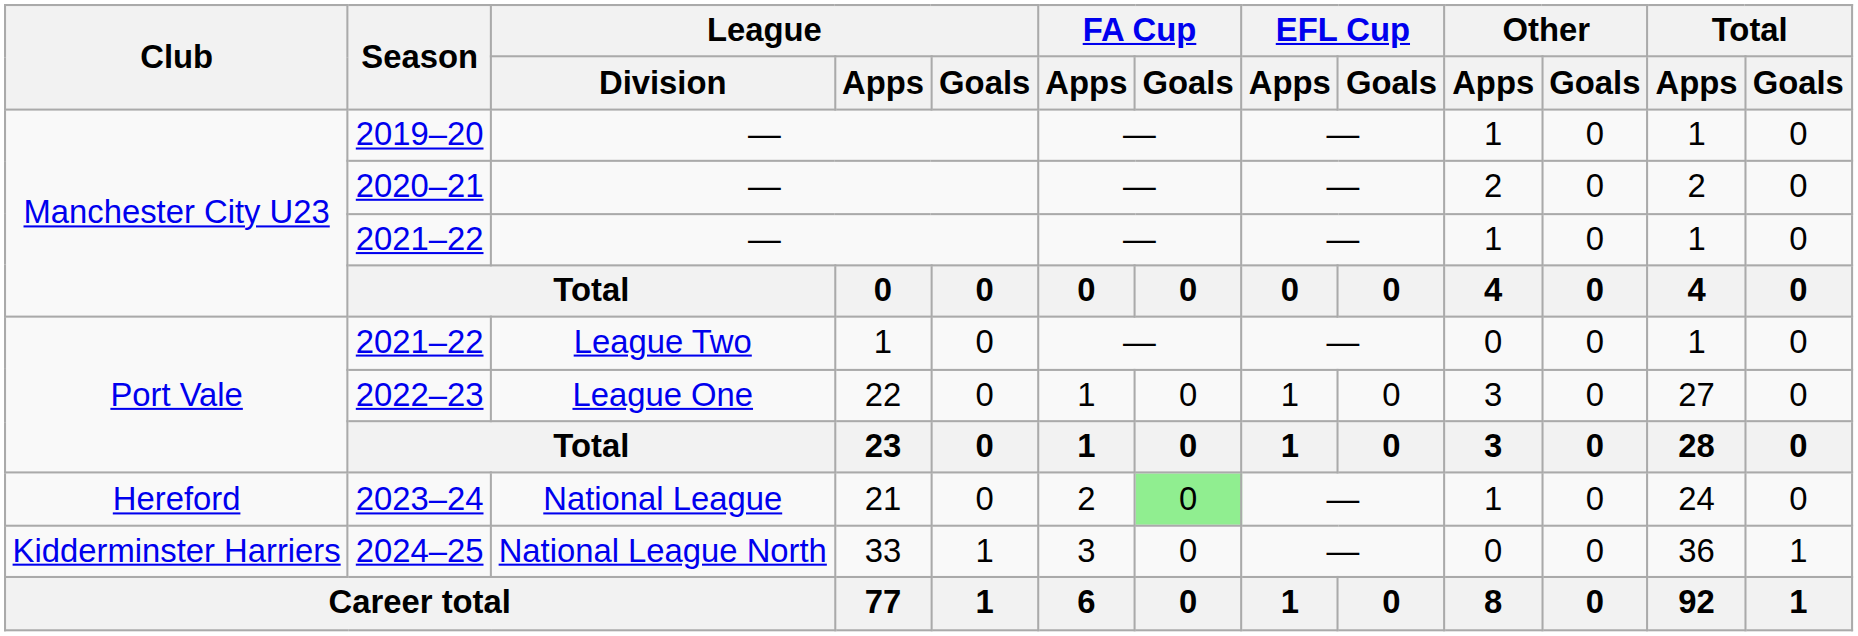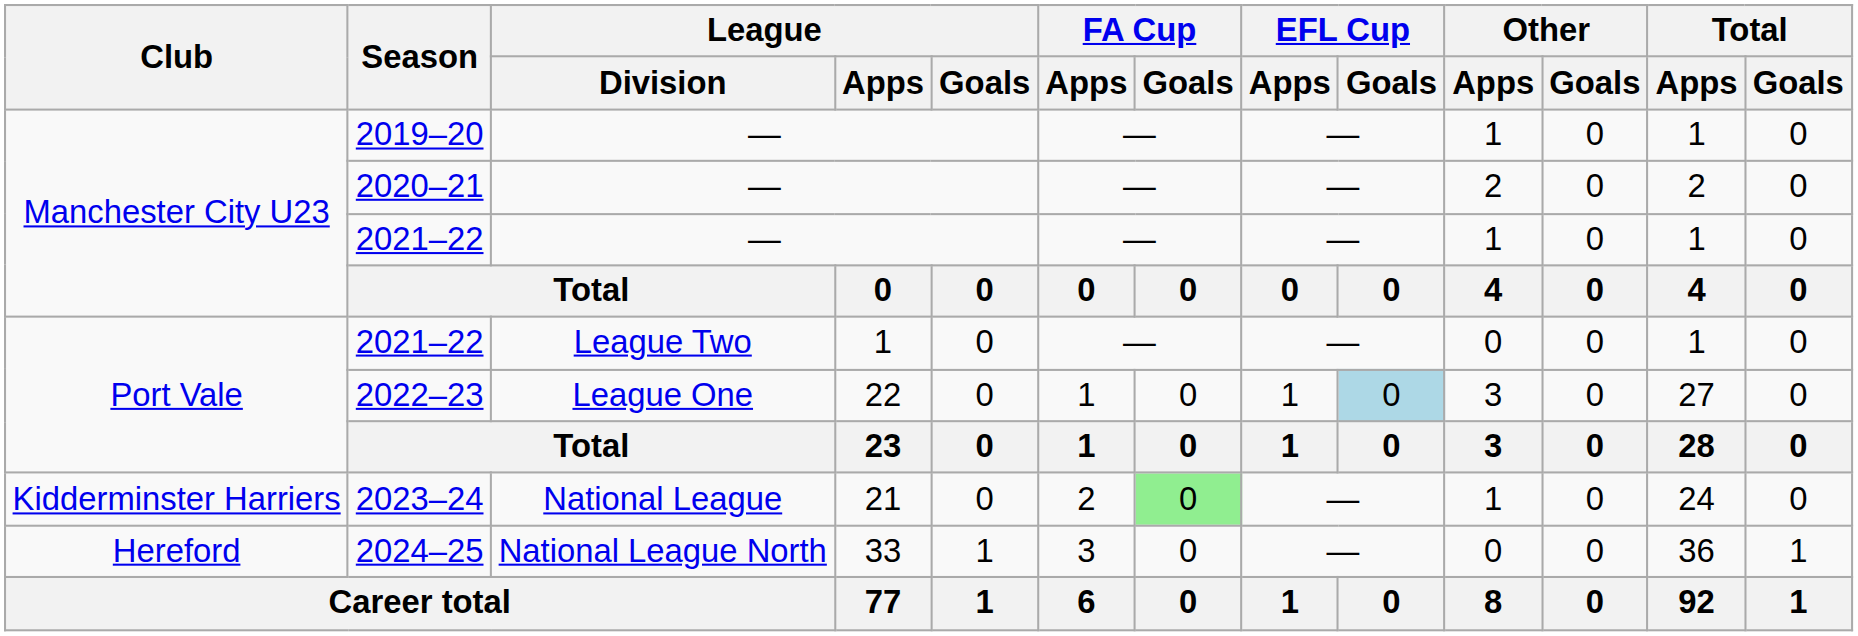 <table class="wikitable" style="text-align:center">
 <tr>
 <th rowspan="2">Club</th>
 <th rowspan="2">Season</th>
 <th colspan="3">League</th>
 <th colspan="2"><a href='#'>FA Cup</a></th>
 <th colspan="2"><a href='#'>EFL Cup</a></th>
 <th colspan="2">Other</th>
 <th colspan="2">Total</th>
 </tr>
 <tr>
 <th>Division</th>
 <th>Apps</th>
 <th>Goals</th>
 <th>Apps</th>
 <th>Goals</th>
 <th>Apps</th>
 <th>Goals</th>
 <th>Apps</th>
 <th>Goals</th>
 <th>Apps</th>
 <th>Goals</th>
 </tr>
 <tr>
 <td rowspan="4"><a href='#'>Manchester City U23</a></td>
 <td><a href='#'>2019–20</a></td>
 <td colspan="3">—</td>
 <td colspan="2">—</td>
 <td colspan="2">—</td>
 <td>1</td>
 <td>0</td>
 <td>1</td>
 <td>0</td>
 </tr>
 <tr>
 <td><a href='#'>2020–21</a></td>
 <td colspan="3">—</td>
 <td colspan="2">—</td>
 <td colspan="2">—</td>
 <td>2</td>
 <td>0</td>
 <td>2</td>
 <td>0</td>
 </tr>
 <tr>
 <td><a href='#'>2021–22</a></td>
 <td colspan="3">—</td>
 <td colspan="2">—</td>
 <td colspan="2">—</td>
 <td>1</td>
 <td>0</td>
 <td>1</td>
 <td>0</td>
 </tr>
 <tr>
 <th colspan="2">Total</th>
 <th>0</th>
 <th>0</th>
 <th>0</th>
 <th>0</th>
 <th>0</th>
 <th>0</th>
 <th>4</th>
 <th>0</th>
 <th>4</th>
 <th>0</th>
 </tr>
 <tr>
 <td rowspan="3"><a href='#'>Port Vale</a></td>
 <td><a href='#'>2021–22</a></td>
 <td><a href='#'>League Two</a></td>
 <td>1</td>
 <td>0</td>
 <td colspan="2">—</td>
 <td colspan="2">—</td>
 <td>0</td>
 <td>0</td>
 <td>1</td>
 <td>0</td>
 </tr>
 <tr>
 <td><a href='#'>2022–23</a></td>
 <td><a href='#'>League One</a></td>
 <td>22</td>
 <td>0</td>
 <td>1</td>
 <td>0</td>
 <td>1</td>
-<td>0</td>
+<td style="background: lightblue;">0</td>
 <td>3</td>
 <td>0</td>
 <td>27</td>
 <td>0</td>
 </tr>
 <tr>
 <th colspan="2">Total</th>
 <th>23</th>
 <th>0</th>
 <th>1</th>
 <th>0</th>
 <th>1</th>
 <th>0</th>
 <th>3</th>
 <th>0</th>
 <th>28</th>
 <th>0</th>
 </tr>
 <tr>
-<td><a href='#'>Hereford</a></td>
+<td><a href='#'>Kidderminster Harriers</a></td>
 <td><a href='#'>2023–24</a></td>
 <td><a href='#'>National League</a></td>
 <td>21</td>
 <td>0</td>
 <td>2</td>
 <td style="background: lightgreen;">0</td>
 <td colspan="2">—</td>
 <td>1</td>
 <td>0</td>
 <td>24</td>
 <td>0</td>
 </tr>
 <tr>
-<td><a href='#'>Kidderminster Harriers</a></td>
+<td><a href='#'>Hereford</a></td>
 <td><a href='#'>2024–25</a></td>
 <td><a href='#'>National League North</a></td>
 <td>33</td>
 <td>1</td>
 <td>3</td>
 <td>0</td>
 <td colspan="2">—</td>
 <td>0</td>
 <td>0</td>
 <td>36</td>
 <td>1</td>
 </tr>
 <tr>
 <th colspan="3">Career total</th>
 <th>77</th>
 <th>1</th>
 <th>6</th>
 <th>0</th>
 <th>1</th>
 <th>0</th>
 <th>8</th>
 <th>0</th>
 <th>92</th>
 <th>1</th>
 </tr>
 </table>
